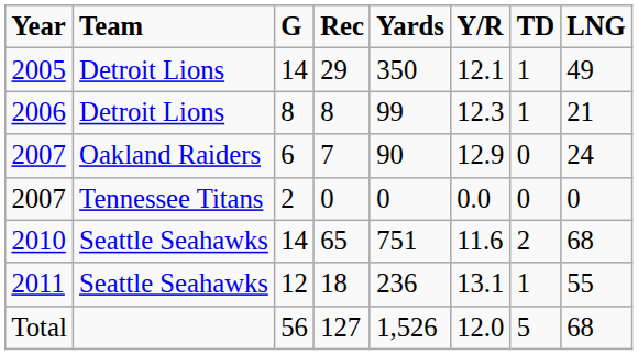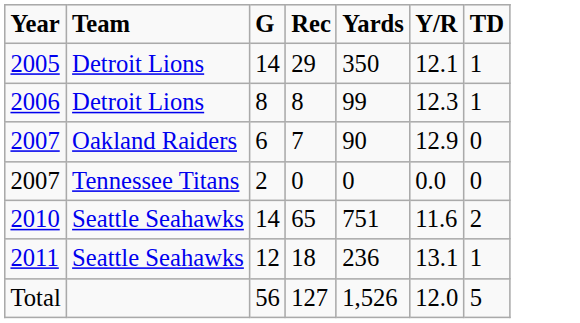 <table class="wikitable">
 <tr>
 <td><strong>Year</strong></td>
 <td><strong>Team</strong></td>
 <td><strong>G</strong></td>
 <td><strong>Rec</strong></td>
 <td><strong>Yards</strong></td>
 <td><strong>Y/R</strong></td>
 <td><strong>TD</strong></td>
-<td><strong>LNG</strong></td>
 </tr>
 <tr>
 <td><a href='#'>2005</a></td>
 <td><a href='#'>Detroit Lions</a></td>
 <td>14</td>
 <td>29</td>
 <td>350</td>
 <td>12.1</td>
 <td>1</td>
-<td>49</td>
 </tr>
 <tr>
 <td><a href='#'>2006</a></td>
 <td><a href='#'>Detroit Lions</a></td>
 <td>8</td>
 <td>8</td>
 <td>99</td>
 <td>12.3</td>
 <td>1</td>
-<td>21</td>
 </tr>
 <tr>
 <td><a href='#'>2007</a></td>
 <td><a href='#'>Oakland Raiders</a></td>
 <td>6</td>
 <td>7</td>
 <td>90</td>
 <td>12.9</td>
 <td>0</td>
-<td>24</td>
 </tr>
 <tr>
 <td>2007</td>
 <td><a href='#'>Tennessee Titans</a></td>
 <td>2</td>
 <td>0</td>
 <td>0</td>
 <td>0.0</td>
-<td>0</td>
 <td>0</td>
 </tr>
 <tr>
 <td><a href='#'>2010</a></td>
 <td><a href='#'>Seattle Seahawks</a></td>
 <td>14</td>
 <td>65</td>
 <td>751</td>
 <td>11.6</td>
 <td>2</td>
-<td>68</td>
 </tr>
 <tr>
 <td><a href='#'>2011</a></td>
 <td><a href='#'>Seattle Seahawks</a></td>
 <td>12</td>
 <td>18</td>
 <td>236</td>
 <td>13.1</td>
 <td>1</td>
-<td>55</td>
 </tr>
 <tr>
 <td>Total</td>
 <td></td>
 <td>56</td>
 <td>127</td>
 <td>1,526</td>
 <td>12.0</td>
 <td>5</td>
-<td>68</td>
 </tr>
 </table>
